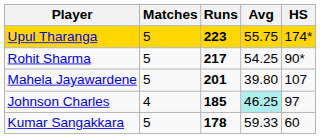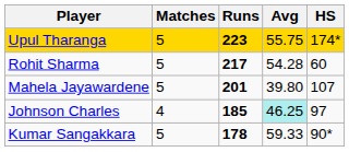 <table class="wikitable">
 <tr>
 <th>Player</th>
 <th>Matches</th>
 <th>Runs</th>
 <th>Avg</th>
 <th>HS</th>
 </tr>
 <tr style="background:gold">
 <td> <a href='#'>Upul Tharanga</a></td>
 <td>5</td>
 <td><strong>223</strong></td>
 <td>55.75</td>
 <td>174*</td>
 </tr>
 <tr>
 <td> <a href='#'>Rohit Sharma</a></td>
 <td>5</td>
 <td><strong>217</strong></td>
-<td>54.25</td>
-<td>90*</td>
+<td>54.28</td>
+<td>60</td>
 </tr>
 <tr>
 <td> <a href='#'>Mahela Jayawardene</a></td>
 <td>5</td>
 <td><strong>201</strong></td>
 <td>39.80</td>
 <td>107</td>
 </tr>
 <tr>
 <td> <a href='#'>Johnson Charles</a></td>
 <td>4</td>
 <td><strong>185</strong></td>
 <td style="background: paleturquoise;">46.25</td>
 <td>97</td>
 </tr>
 <tr>
 <td> <a href='#'>Kumar Sangakkara</a></td>
 <td>5</td>
 <td><strong>178</strong></td>
 <td>59.33</td>
-<td>60</td>
+<td>90*</td>
 </tr>
 </table>
